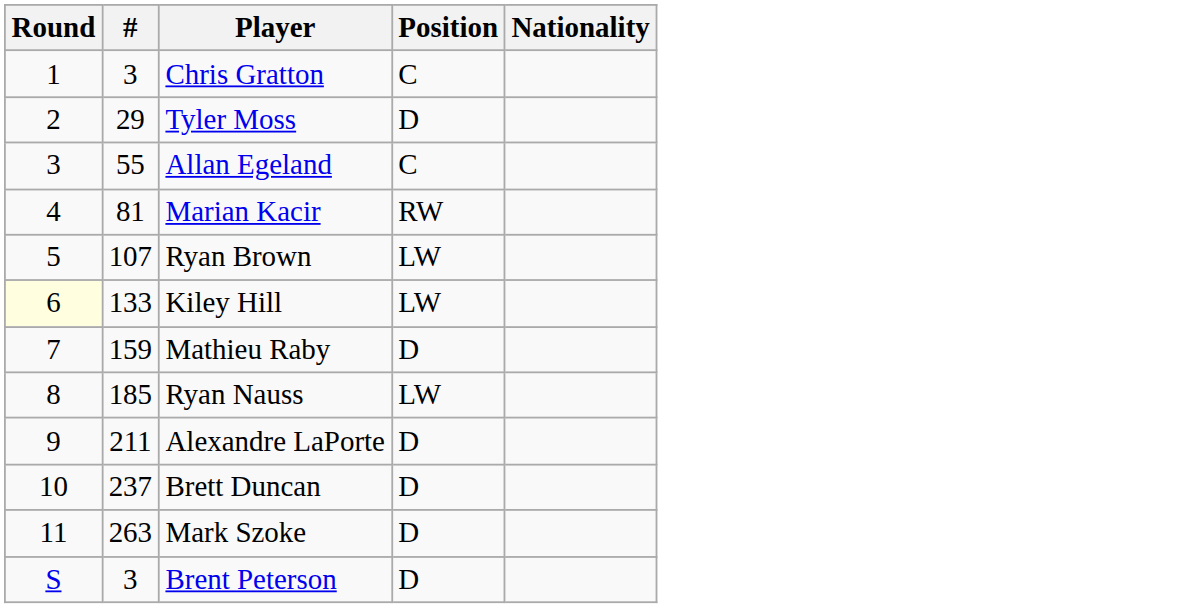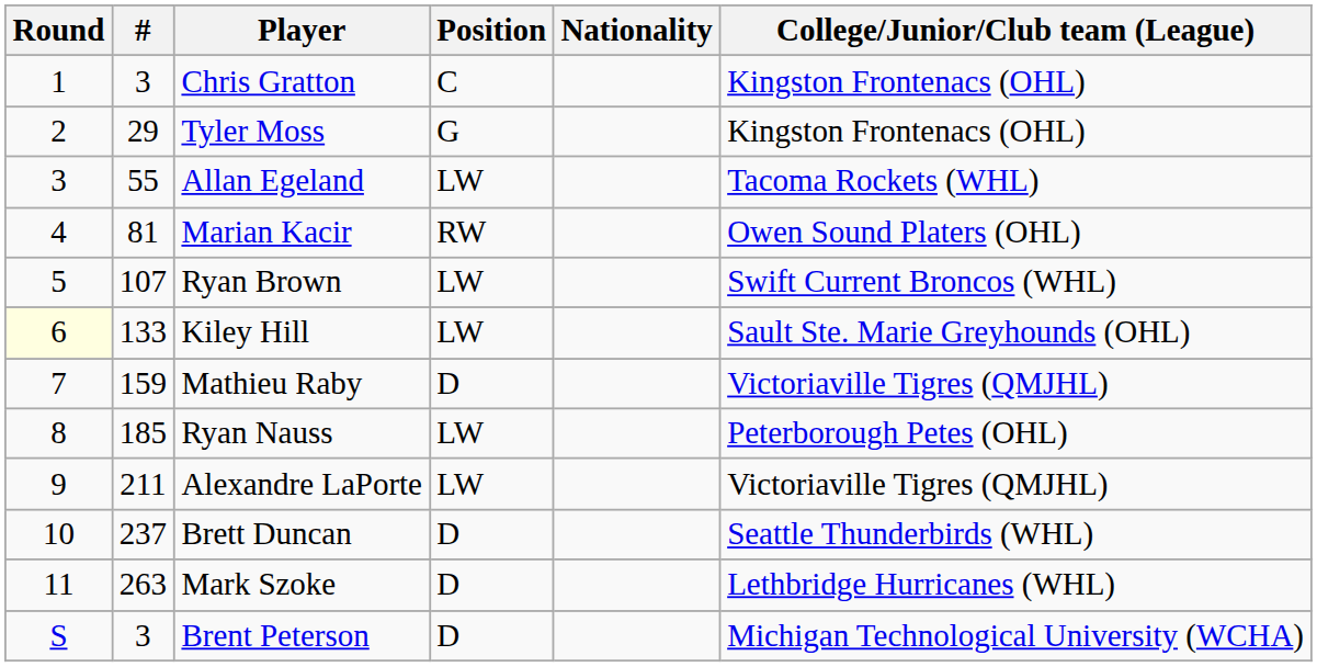 <table class="wikitable">
 <tr align="center">
 <th bgcolor="#DDDDFF">Round</th>
 <th bgcolor="#DDDDFF">#</th>
 <th bgcolor="#DDDDFF">Player</th>
 <th bgcolor="#DDDDFF">Position</th>
 <th bgcolor="#DDDDFF">Nationality</th>
+<th bgcolor="#DDDDFF">College/Junior/Club team (League)</th>
 </tr>
 <tr>
 <td style="text-align:center;">1</td>
 <td style="text-align:center;">3</td>
 <td><a href='#'>Chris Gratton</a></td>
 <td>C</td>
 <td></td>
+<td><a href='#'>Kingston Frontenacs</a> (<a href='#'>OHL</a>)</td>
 </tr>
 <tr>
 <td style="text-align:center;">2</td>
 <td style="text-align:center;">29</td>
 <td><a href='#'>Tyler Moss</a></td>
-<td>D</td>
+<td>G</td>
 <td></td>
+<td>Kingston Frontenacs (OHL)</td>
 </tr>
 <tr>
 <td style="text-align:center;">3</td>
 <td style="text-align:center;">55</td>
 <td><a href='#'>Allan Egeland</a></td>
-<td>C</td>
+<td>LW</td>
 <td></td>
+<td><a href='#'>Tacoma Rockets</a> (<a href='#'>WHL</a>)</td>
 </tr>
 <tr>
 <td style="text-align:center;">4</td>
 <td style="text-align:center;">81</td>
 <td><a href='#'>Marian Kacir</a></td>
 <td>RW</td>
 <td></td>
+<td><a href='#'>Owen Sound Platers</a> (OHL)</td>
 </tr>
 <tr>
 <td style="text-align:center;">5</td>
 <td style="text-align:center;">107</td>
 <td>Ryan Brown</td>
 <td>LW</td>
 <td></td>
+<td><a href='#'>Swift Current Broncos</a> (WHL)</td>
 </tr>
 <tr>
 <td style="background: lightyellow; text-align:center;">6</td>
 <td style="text-align:center;">133</td>
 <td>Kiley Hill</td>
 <td>LW</td>
 <td></td>
+<td><a href='#'>Sault Ste. Marie Greyhounds</a> (OHL)</td>
 </tr>
 <tr>
 <td style="text-align:center;">7</td>
 <td style="text-align:center;">159</td>
 <td>Mathieu Raby</td>
 <td>D</td>
 <td></td>
+<td><a href='#'>Victoriaville Tigres</a> (<a href='#'>QMJHL</a>)</td>
 </tr>
 <tr>
 <td style="text-align:center;">8</td>
 <td style="text-align:center;">185</td>
 <td>Ryan Nauss</td>
 <td>LW</td>
 <td></td>
+<td><a href='#'>Peterborough Petes</a> (OHL)</td>
 </tr>
 <tr>
 <td style="text-align:center;">9</td>
 <td style="text-align:center;">211</td>
 <td>Alexandre LaPorte</td>
-<td>D</td>
+<td>LW</td>
 <td></td>
+<td>Victoriaville Tigres (QMJHL)</td>
 </tr>
 <tr>
 <td style="text-align:center;">10</td>
 <td style="text-align:center;">237</td>
 <td>Brett Duncan</td>
 <td>D</td>
 <td></td>
+<td><a href='#'>Seattle Thunderbirds</a> (WHL)</td>
 </tr>
 <tr>
 <td style="text-align:center;">11</td>
 <td style="text-align:center;">263</td>
 <td>Mark Szoke</td>
 <td>D</td>
 <td></td>
+<td><a href='#'>Lethbridge Hurricanes</a> (WHL)</td>
 </tr>
 <tr>
 <td style="text-align:center;"><a href='#'>S</a></td>
 <td style="text-align:center;">3</td>
 <td><a href='#'>Brent Peterson</a></td>
 <td>D</td>
 <td></td>
+<td><a href='#'>Michigan Technological University</a> (<a href='#'>WCHA</a>)</td>
 </tr>
 </table>
